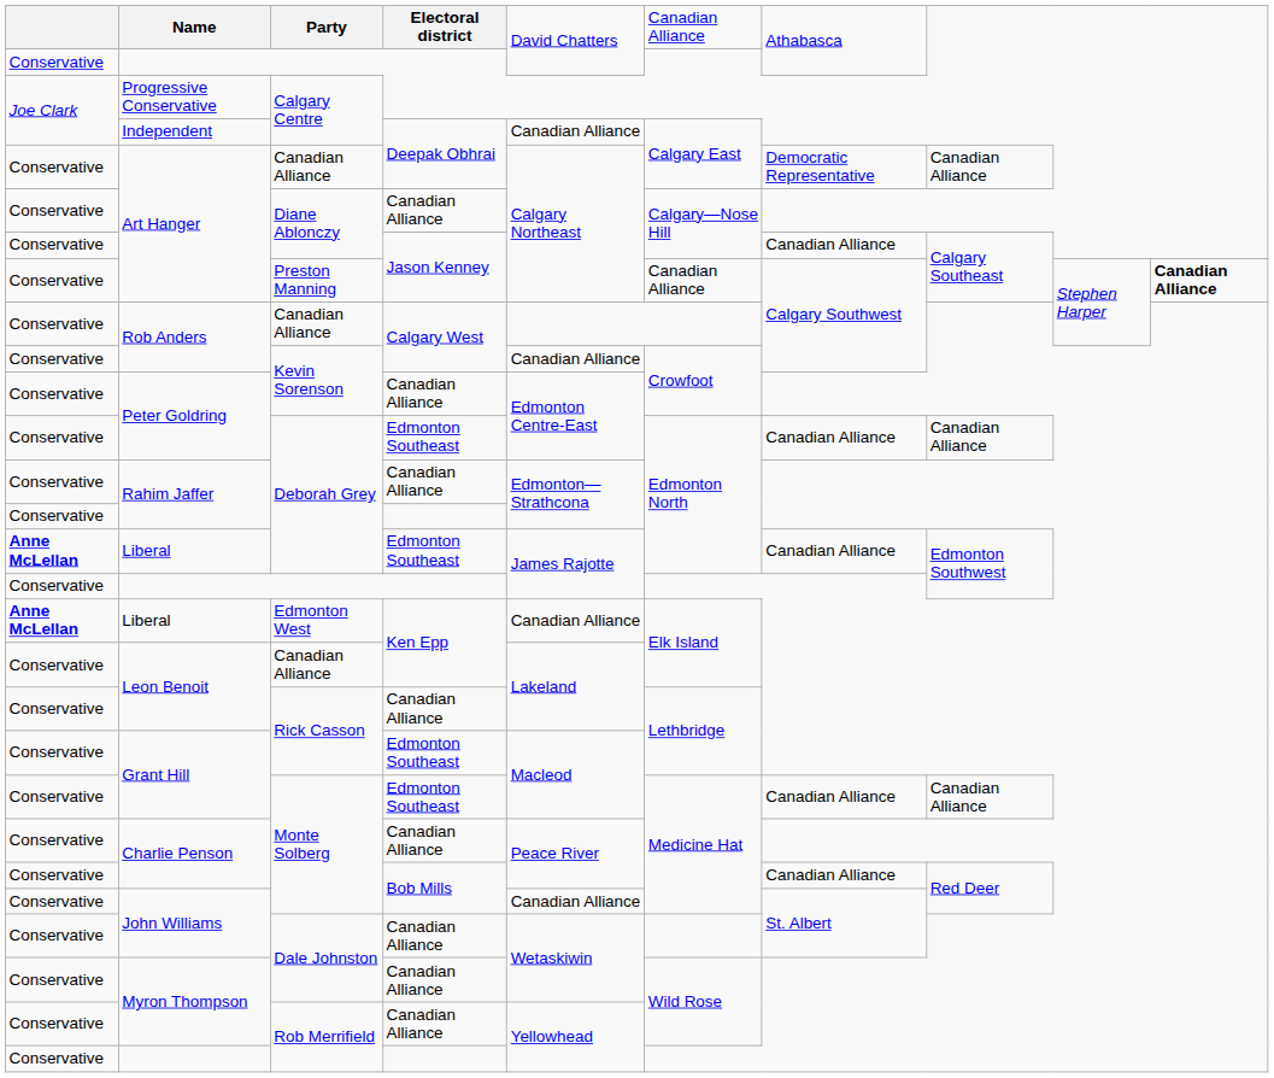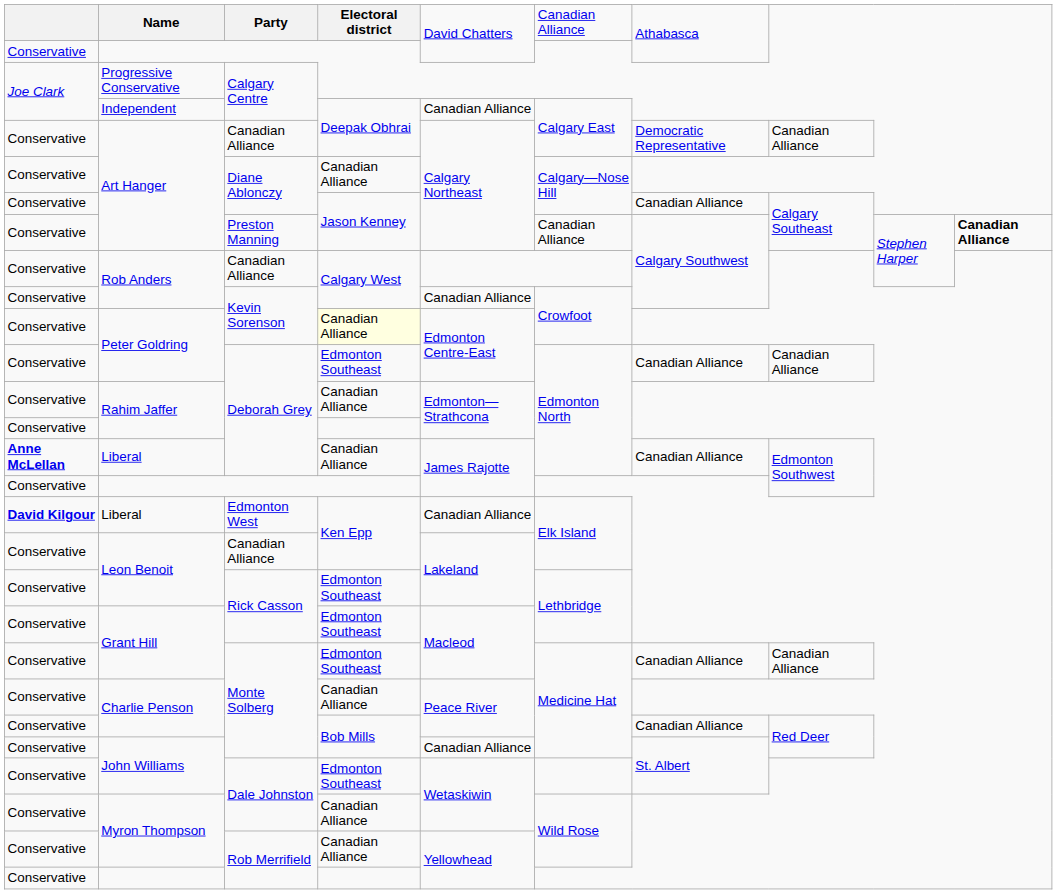 <table class="wikitable">
 <tr>
 <th></th>
 <th>Name</th>
 <th>Party</th>
 <th>Electoral district<br></th>
 <td rowspan="2"><a href='#'>David Chatters</a></td>
 <td><a href='#'>Canadian Alliance</a></td>
 <td rowspan="2"><a href='#'>Athabasca</a></td>
 </tr>
 <tr>
 <td><a href='#'>Conservative</a></td>
 </tr>
 <tr>
 <td rowspan="2"><em><a href='#'>Joe Clark</a></em></td>
 <td><a href='#'>Progressive Conservative</a></td>
 <td rowspan="2"><a href='#'>Calgary Centre</a></td>
 </tr>
 <tr>
 <td><a href='#'>Independent</a><br></td>
 <td rowspan="2"><a href='#'>Deepak Obhrai</a></td>
 <td>Canadian Alliance</td>
 <td rowspan="2"><a href='#'>Calgary East</a></td>
 </tr>
 <tr>
 <td>Conservative<br></td>
 <td rowspan="4"><a href='#'>Art Hanger</a></td>
 <td>Canadian Alliance</td>
 <td rowspan="4"><a href='#'>Calgary Northeast</a><br></td>
 <td><a href='#'>Democratic Representative</a><br></td>
 <td>Canadian Alliance</td>
 </tr>
 <tr>
 <td>Conservative<br></td>
 <td rowspan="2"><a href='#'>Diane Ablonczy</a></td>
 <td>Canadian Alliance</td>
 <td rowspan="2"><a href='#'>Calgary—Nose Hill</a></td>
 </tr>
 <tr>
 <td>Conservative<br></td>
 <td rowspan="2"><a href='#'>Jason Kenney</a></td>
 <td>Canadian Alliance</td>
 <td rowspan="2"><a href='#'>Calgary Southeast</a></td>
 </tr>
 <tr>
 <td>Conservative<br></td>
 <td><a href='#'>Preston Manning</a></td>
 <td>Canadian Alliance</td>
 <td rowspan="3"><a href='#'>Calgary Southwest</a><br></td>
 <td rowspan="2"><em><a href='#'>Stephen Harper</a></em></td>
 <td><strong>Canadian Alliance</strong></td>
 </tr>
 <tr>
 <td>Conservative<br></td>
 <td rowspan="2"><a href='#'>Rob Anders</a></td>
 <td>Canadian Alliance</td>
 <td rowspan="2"><a href='#'>Calgary West</a></td>
 </tr>
 <tr>
 <td>Conservative<br></td>
 <td rowspan="2"><a href='#'>Kevin Sorenson</a></td>
 <td>Canadian Alliance</td>
 <td rowspan="2"><a href='#'>Crowfoot</a></td>
 </tr>
 <tr>
 <td>Conservative<br></td>
 <td rowspan="2"><a href='#'>Peter Goldring</a></td>
-<td>Canadian Alliance</td>
+<td style="background: lightyellow;">Canadian Alliance</td>
 <td rowspan="2"><a href='#'>Edmonton Centre-East</a></td>
 </tr>
 <tr>
 <td>Conservative<br></td>
 <td rowspan="4"><a href='#'>Deborah Grey</a></td>
 <td><a href='#'>Edmonton Southeast</a><br></td>
 <td rowspan="4"><a href='#'>Edmonton North</a><br></td>
 <td>Canadian Alliance</td>
 <td>Canadian Alliance</td>
 </tr>
 <tr>
 <td>Conservative<br></td>
 <td rowspan="2"><a href='#'>Rahim Jaffer</a></td>
 <td>Canadian Alliance</td>
 <td rowspan="2"><a href='#'>Edmonton—Strathcona</a></td>
 </tr>
 <tr>
 <td>Conservative</td>
 </tr>
 <tr>
 <td><strong><a href='#'>Anne McLellan</a></strong></td>
 <td><a href='#'>Liberal</a></td>
-<td><a href='#'>Edmonton Southeast</a><br></td>
+<td>Canadian Alliance</td>
 <td rowspan="2"><a href='#'>James Rajotte</a></td>
 <td>Canadian Alliance</td>
 <td rowspan="2"><a href='#'>Edmonton Southwest</a></td>
 </tr>
 <tr>
 <td>Conservative</td>
 </tr>
 <tr>
-<td><strong><a href='#'>Anne McLellan</a></strong></td>
+<td><strong><a href='#'>David Kilgour</a></strong></td>
 <td>Liberal</td>
 <td><a href='#'>Edmonton West</a><br></td>
 <td rowspan="2"><a href='#'>Ken Epp</a></td>
 <td>Canadian Alliance</td>
 <td rowspan="2"><a href='#'>Elk Island</a></td>
 </tr>
 <tr>
 <td>Conservative<br></td>
 <td rowspan="2"><a href='#'>Leon Benoit</a></td>
 <td>Canadian Alliance</td>
 <td rowspan="2"><a href='#'>Lakeland</a></td>
 </tr>
 <tr>
 <td>Conservative<br></td>
 <td rowspan="2"><a href='#'>Rick Casson</a></td>
-<td>Canadian Alliance</td>
+<td><a href='#'>Edmonton Southeast</a><br></td>
 <td rowspan="2"><a href='#'>Lethbridge</a></td>
 </tr>
 <tr>
 <td>Conservative<br></td>
 <td rowspan="2"><a href='#'>Grant Hill</a></td>
 <td><a href='#'>Edmonton Southeast</a><br></td>
 <td rowspan="2"><a href='#'>Macleod</a></td>
 </tr>
 <tr>
 <td>Conservative<br></td>
 <td rowspan="4"><a href='#'>Monte Solberg</a></td>
 <td><a href='#'>Edmonton Southeast</a><br></td>
 <td rowspan="4"><a href='#'>Medicine Hat</a><br></td>
 <td>Canadian Alliance</td>
 <td>Canadian Alliance</td>
 </tr>
 <tr>
 <td>Conservative<br></td>
 <td rowspan="2"><a href='#'>Charlie Penson</a></td>
 <td>Canadian Alliance</td>
 <td rowspan="2"><a href='#'>Peace River</a></td>
 </tr>
 <tr>
 <td>Conservative<br></td>
 <td rowspan="2"><a href='#'>Bob Mills</a></td>
 <td>Canadian Alliance</td>
 <td rowspan="2"><a href='#'>Red Deer</a></td>
 </tr>
 <tr>
 <td>Conservative<br></td>
 <td rowspan="2"><a href='#'>John Williams</a></td>
 <td>Canadian Alliance</td>
 <td rowspan="2"><a href='#'>St. Albert</a></td>
 </tr>
 <tr>
 <td>Conservative<br></td>
 <td rowspan="2"><a href='#'>Dale Johnston</a></td>
-<td>Canadian Alliance</td>
+<td><a href='#'>Edmonton Southeast</a><br></td>
 <td rowspan="2"><a href='#'>Wetaskiwin</a></td>
 </tr>
 <tr>
 <td>Conservative<br></td>
 <td rowspan="2"><a href='#'>Myron Thompson</a></td>
 <td>Canadian Alliance</td>
 <td rowspan="2"><a href='#'>Wild Rose</a></td>
 </tr>
 <tr>
 <td>Conservative<br></td>
 <td rowspan="2"><a href='#'>Rob Merrifield</a></td>
 <td>Canadian Alliance</td>
 <td rowspan="2"><a href='#'>Yellowhead</a></td>
 </tr>
 <tr>
 <td>Conservative</td>
 </tr>
 </table>
